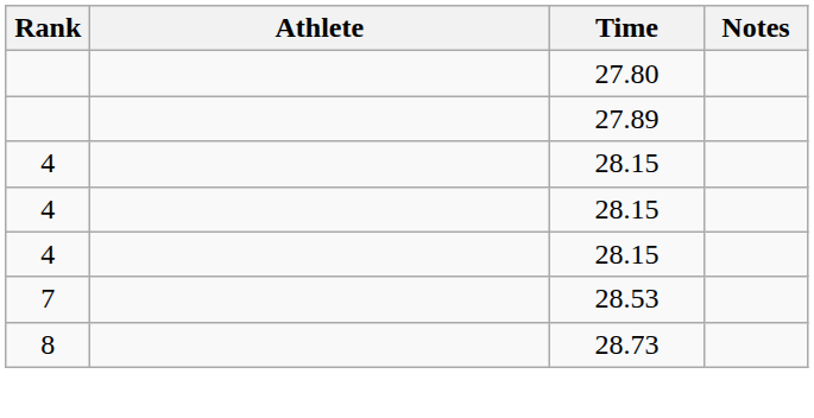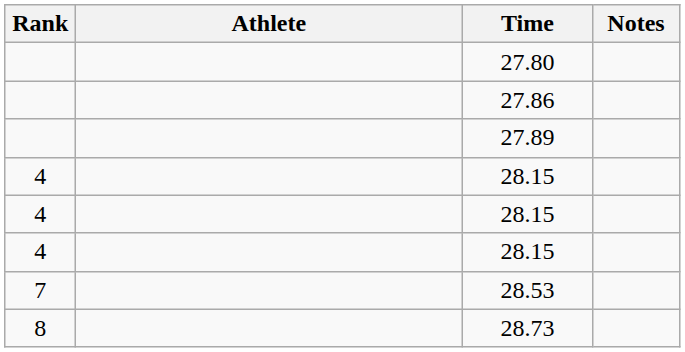 <table class="wikitable" style="text-align:center">
 <tr>
 <th width=40>Rank</th>
 <th width=250>Athlete</th>
 <th width=80>Time</th>
 <th width=50>Notes</th>
 </tr>
 <tr>
 <td></td>
 <td align=left></td>
 <td>27.80</td>
+<td></td>
+</tr>
+<tr>
+<td></td>
+<td align=left></td>
+<td>27.86</td>
 <td></td>
 </tr>
 <tr>
 <td></td>
 <td align=left></td>
 <td>27.89</td>
 <td></td>
 </tr>
 <tr>
 <td>4</td>
 <td align=left></td>
 <td>28.15</td>
 <td></td>
 </tr>
 <tr>
 <td>4</td>
 <td align=left></td>
 <td>28.15</td>
 <td></td>
 </tr>
 <tr>
 <td>4</td>
 <td align=left></td>
 <td>28.15</td>
 <td></td>
 </tr>
 <tr>
 <td>7</td>
 <td align=left></td>
 <td>28.53</td>
 <td></td>
 </tr>
 <tr>
 <td>8</td>
 <td align=left></td>
 <td>28.73</td>
 <td></td>
 </tr>
 </table>
